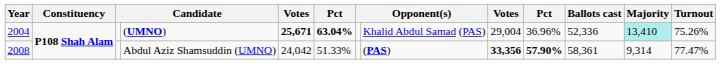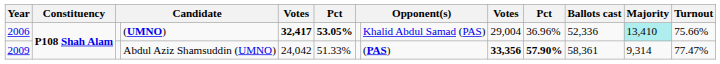 <table class="wikitable" style="margin:0.5em ; font-size:95%">
 <tr>
 <th>Year</th>
 <th>Constituency</th>
 <th colspan=2>Candidate</th>
 <th>Votes</th>
 <th>Pct</th>
 <th colspan=2>Opponent(s)</th>
 <th>Votes</th>
 <th>Pct</th>
 <th>Ballots cast</th>
 <th>Majority</th>
 <th>Turnout</th>
 </tr>
 <tr>
-<td><a href='#'>2004</a></td>
+<td><a href='#'>2006</a></td>
 <td rowspan=2><strong>P108 <a href='#'>Shah Alam</a></strong></td>
 <td></td>
 <td> (<a href='#'><strong>UMNO</strong></a>)</td>
-<td align=right><strong>25,671</strong></td>
-<td><strong>63.04%</strong></td>
+<td align=right><strong>32,417</strong></td>
+<td><strong>53.05%</strong></td>
 <td></td>
 <td><a href='#'>Khalid Abdul Samad</a> (<a href='#'>PAS</a>)</td>
 <td align=right>29,004</td>
 <td>36.96%</td>
 <td>52,336</td>
 <td style="background: paleturquoise;">13,410</td>
-<td>75.26%</td>
+<td>75.66%</td>
 </tr>
 <tr>
-<td><a href='#'>2008</a></td>
+<td><a href='#'>2009</a></td>
 <td></td>
 <td>Abdul Aziz Shamsuddin (<a href='#'>UMNO</a>)</td>
 <td align="right">24,042</td>
 <td>51.33%</td>
 <td></td>
 <td> (<a href='#'><strong>PAS</strong></a>)</td>
 <td align="right"><strong>33,356</strong></td>
 <td><strong>57.90%</strong></td>
 <td>58,361</td>
 <td>9,314</td>
 <td>77.47%</td>
 </tr>
 </table>
